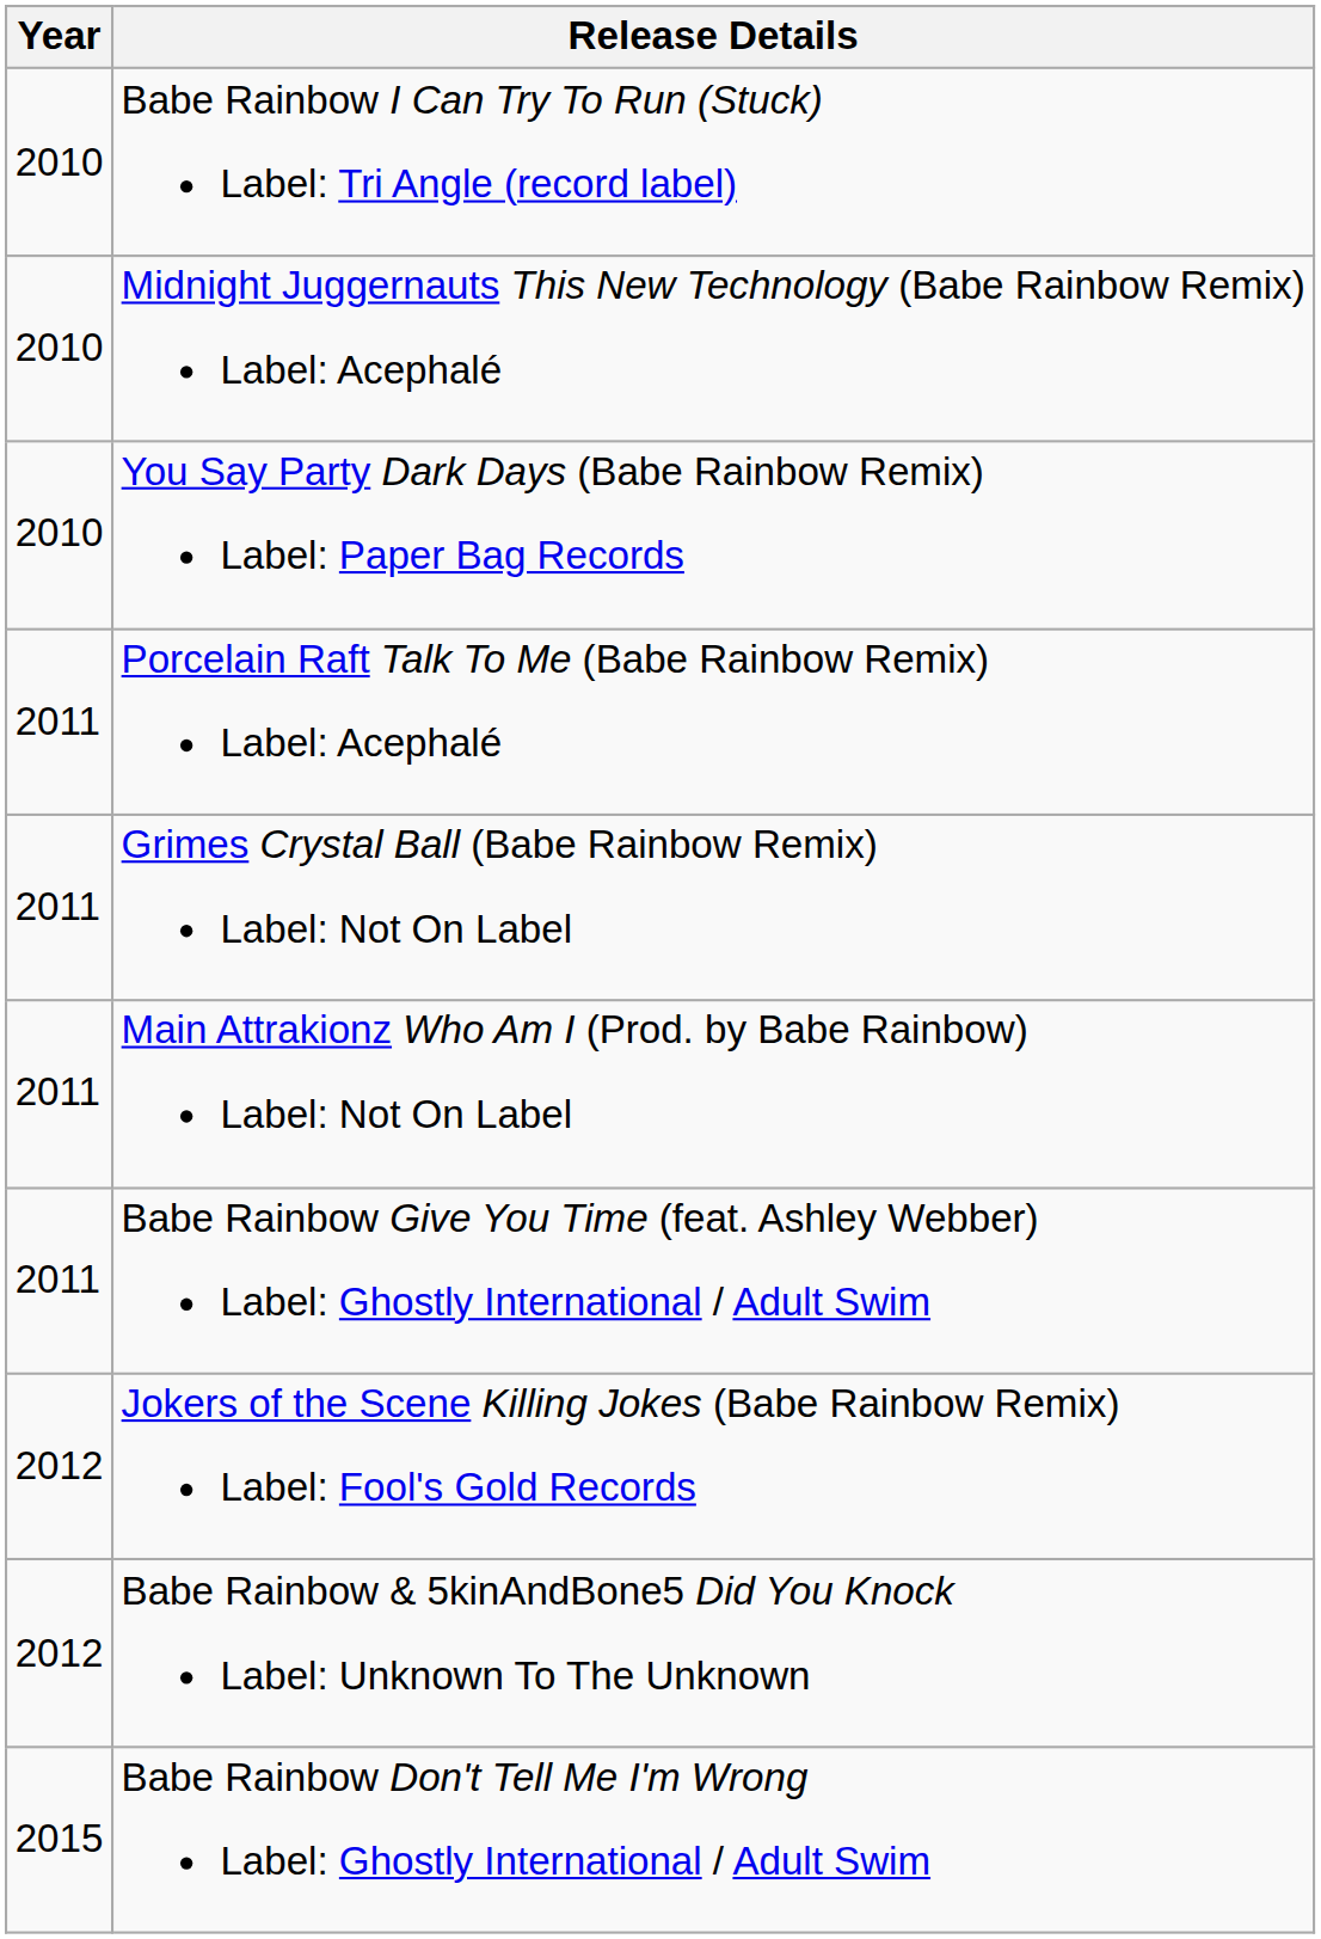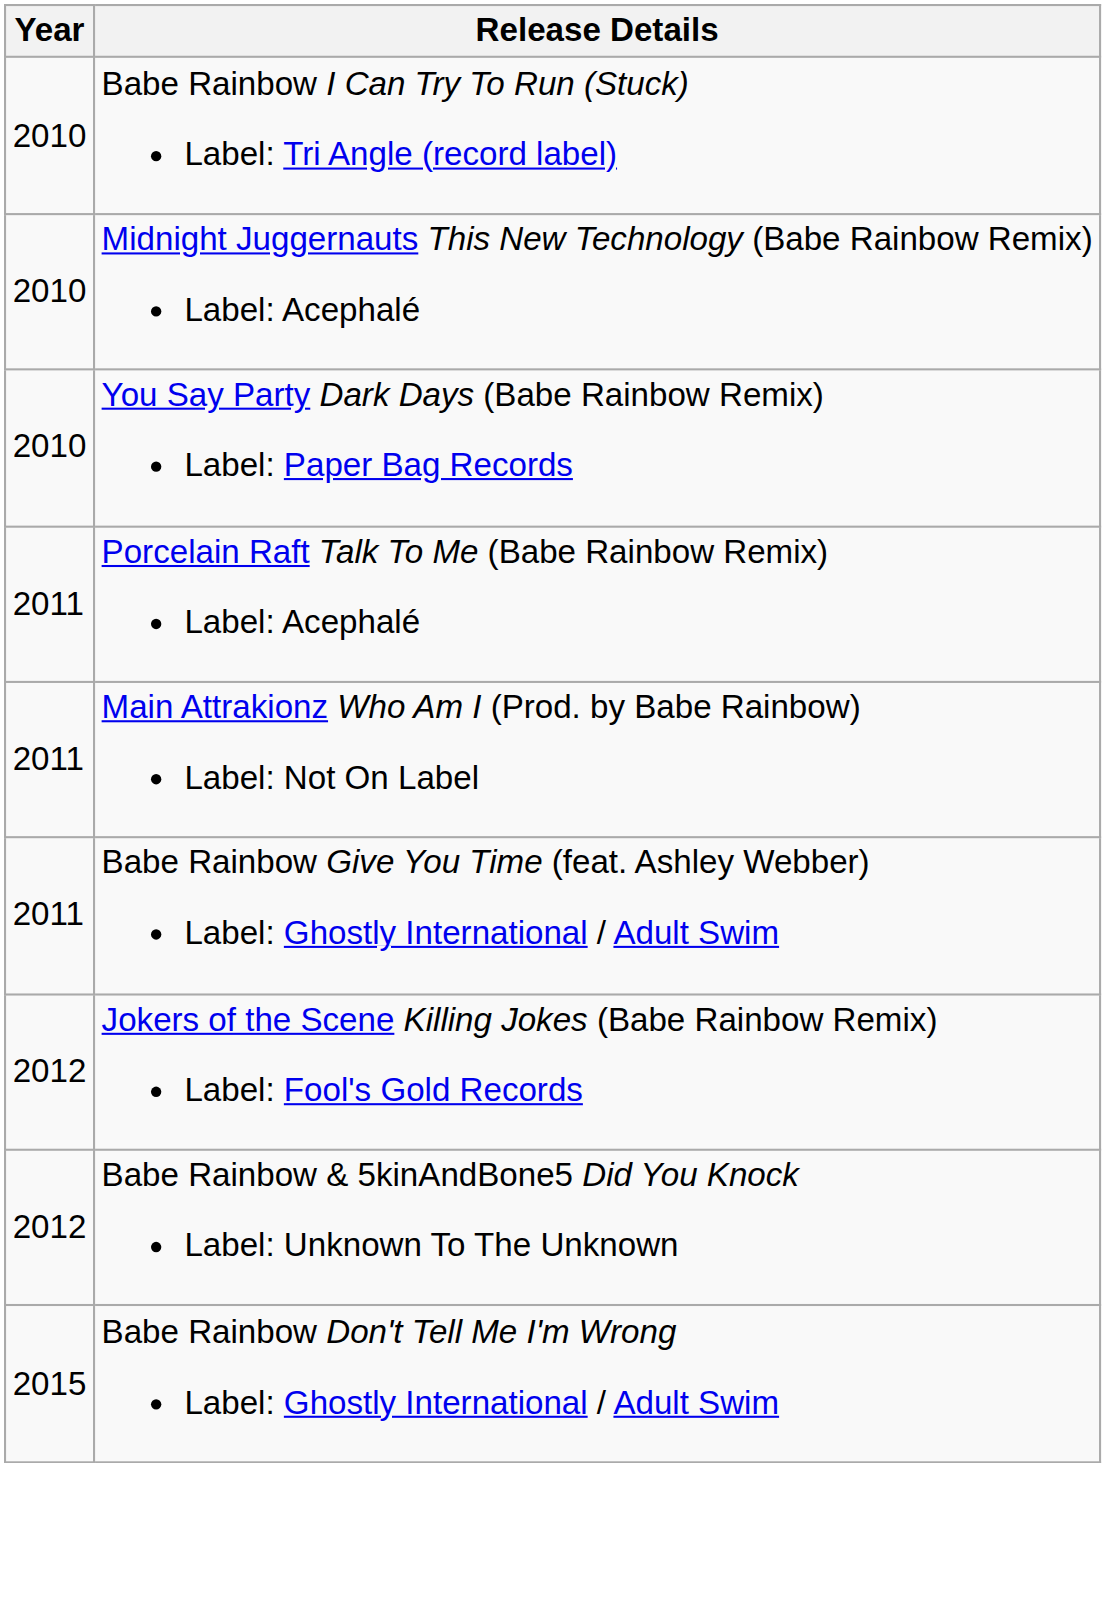 <table class="wikitable sortable">
 <tr>
 <th>Year</th>
 <th>Release Details</th>
 </tr>
 <tr>
 <td>2010</td>
 <td>Babe Rainbow <em>I Can Try To Run (Stuck)</em><br><ul><li>Label: <a href='#'>Tri Angle (record label)</a></li></ul></td>
 </tr>
 <tr>
 <td>2010</td>
 <td><a href='#'>Midnight Juggernauts</a> <em>This New Technology</em> (Babe Rainbow Remix)<br><ul><li>Label: Acephalé</li></ul></td>
 </tr>
 <tr>
 <td>2010</td>
 <td><a href='#'>You Say Party</a> <em>Dark Days</em> (Babe Rainbow Remix)<br><ul><li>Label: <a href='#'>Paper Bag Records</a></li></ul></td>
 </tr>
 <tr>
 <td>2011</td>
 <td><a href='#'>Porcelain Raft</a> <em>Talk To Me</em> (Babe Rainbow Remix)<br><ul><li>Label: Acephalé</li></ul></td>
 </tr>
 <tr>
 <td>2011</td>
-<td><a href='#'>Grimes</a> <em>Crystal Ball</em> (Babe Rainbow Remix)<br><ul><li>Label: Not On Label</li></ul></td>
-</tr>
-<tr>
-<td>2011</td>
 <td><a href='#'>Main Attrakionz</a> <em>Who Am I</em> (Prod. by Babe Rainbow)<br><ul><li>Label: Not On Label</li></ul></td>
 </tr>
 <tr>
 <td>2011</td>
 <td>Babe Rainbow <em>Give You Time</em> (feat. Ashley Webber)<br><ul><li>Label: <a href='#'>Ghostly International</a> / <a href='#'>Adult Swim</a></li></ul></td>
 </tr>
 <tr>
 <td>2012</td>
 <td><a href='#'>Jokers of the Scene</a> <em>Killing Jokes</em> (Babe Rainbow Remix)<br><ul><li>Label: <a href='#'>Fool's Gold Records</a></li></ul></td>
 </tr>
 <tr>
 <td>2012</td>
 <td>Babe Rainbow & 5kinAndBone5 <em>Did You Knock</em><br><ul><li>Label: Unknown To The Unknown</li></ul></td>
 </tr>
 <tr>
 <td>2015</td>
 <td>Babe Rainbow <em>Don't Tell Me I'm Wrong</em><br><ul><li>Label: <a href='#'>Ghostly International</a> / <a href='#'>Adult Swim</a></li></ul></td>
 </tr>
 </table>
